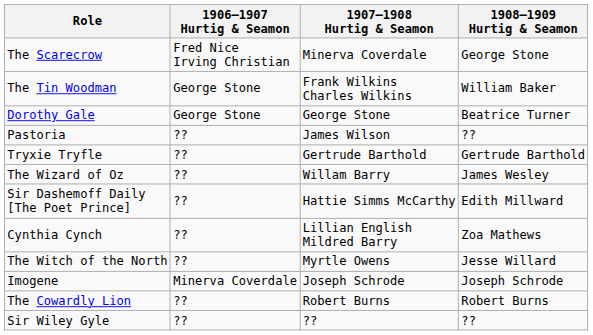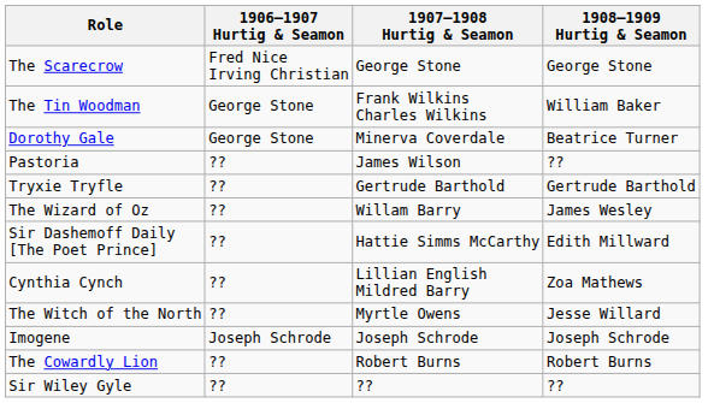 <table class="wikitable">
 <tr>
 <th>Role</th>
 <th>1906–1907<br>Hurtig & Seamon</th>
 <th>1907–1908<br>Hurtig & Seamon</th>
 <th>1908–1909<br>Hurtig & Seamon</th>
 </tr>
 <tr>
 <td>The <a href='#'>Scarecrow</a></td>
 <td>Fred Nice<br>Irving Christian</td>
-<td>Minerva Coverdale</td>
+<td>George Stone</td>
 <td>George Stone</td>
 </tr>
 <tr>
 <td>The <a href='#'>Tin Woodman</a></td>
 <td>George Stone</td>
 <td>Frank Wilkins<br>Charles Wilkins</td>
 <td>William Baker</td>
 </tr>
 <tr>
 <td><a href='#'>Dorothy Gale</a></td>
 <td>George Stone</td>
-<td>George Stone</td>
+<td>Minerva Coverdale</td>
 <td>Beatrice Turner</td>
 </tr>
 <tr>
 <td>Pastoria</td>
 <td>??</td>
 <td>James Wilson</td>
 <td>??</td>
 </tr>
 <tr>
 <td>Tryxie Tryfle</td>
 <td>??</td>
 <td>Gertrude Barthold</td>
 <td>Gertrude Barthold</td>
 </tr>
 <tr>
 <td>The Wizard of Oz</td>
 <td>??</td>
 <td>Willam Barry</td>
 <td>James Wesley</td>
 </tr>
 <tr>
 <td>Sir Dashemoff Daily<br>[The Poet Prince]</td>
 <td>??</td>
 <td>Hattie Simms McCarthy</td>
 <td>Edith Millward</td>
 </tr>
 <tr>
 <td>Cynthia Cynch</td>
 <td>??</td>
 <td>Lillian English<br>Mildred Barry</td>
 <td>Zoa Mathews</td>
 </tr>
 <tr>
 <td>The Witch of the North</td>
 <td>??</td>
 <td>Myrtle Owens</td>
 <td>Jesse Willard</td>
 </tr>
 <tr>
 <td>Imogene</td>
-<td>Minerva Coverdale</td>
+<td>Joseph Schrode</td>
 <td>Joseph Schrode</td>
 <td>Joseph Schrode</td>
 </tr>
 <tr>
 <td>The <a href='#'>Cowardly Lion</a></td>
 <td>??</td>
 <td>Robert Burns</td>
 <td>Robert Burns</td>
 </tr>
 <tr>
 <td>Sir Wiley Gyle</td>
 <td>??</td>
 <td>??</td>
 <td>??</td>
 </tr>
 </table>
